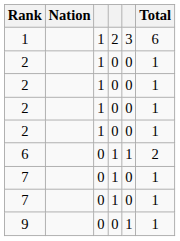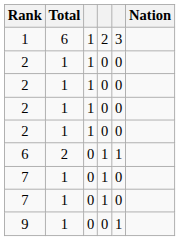 <table class="wikitable" style="text-align:center">
 <tr>
 <th>Rank</th>
-<th>Nation</th>
+<th>Total</th>
 <th></th>
 <th></th>
 <th></th>
-<th>Total</th>
+<th>Nation</th>
 </tr>
 <tr>
 <td>1</td>
-<td align="left"></td>
+<td>6</td>
 <td>1</td>
 <td>2</td>
 <td>3</td>
-<td>6</td>
+<td align="left"></td>
 </tr>
 <tr>
 <td>2</td>
+<td>1</td>
+<td>1</td>
+<td>0</td>
+<td>0</td>
 <td align="left"></td>
+</tr>
+<tr>
+<td>2</td>
+<td>1</td>
+<td>1</td>
+<td>0</td>
+<td>0</td>
+<td align="left"></td>
+</tr>
+<tr>
+<td>2</td>
+<td>1</td>
+<td>1</td>
+<td>0</td>
+<td>0</td>
+<td align="left"></td>
+</tr>
+<tr>
+<td>2</td>
+<td>1</td>
+<td>1</td>
+<td>0</td>
+<td>0</td>
+<td align="left"></td>
+</tr>
+<tr>
+<td>6</td>
+<td>2</td>
+<td>0</td>
+<td>1</td>
+<td>1</td>
+<td align="left"></td>
+</tr>
+<tr>
+<td>7</td>
+<td>1</td>
+<td>0</td>
+<td>1</td>
+<td>0</td>
+<td align="left"></td>
+</tr>
+<tr>
+<td>7</td>
+<td>1</td>
+<td>0</td>
+<td>1</td>
+<td>0</td>
+<td align="left"></td>
+</tr>
+<tr>
+<td>9</td>
 <td>1</td>
 <td>0</td>
 <td>0</td>
 <td>1</td>
-</tr>
-<tr>
-<td>2</td>
 <td align="left"></td>
-<td>1</td>
-<td>0</td>
-<td>0</td>
-<td>1</td>
-</tr>
-<tr>
-<td>2</td>
-<td align="left"></td>
-<td>1</td>
-<td>0</td>
-<td>0</td>
-<td>1</td>
-</tr>
-<tr>
-<td>2</td>
-<td align="left"></td>
-<td>1</td>
-<td>0</td>
-<td>0</td>
-<td>1</td>
-</tr>
-<tr>
-<td>6</td>
-<td align="left"></td>
-<td>0</td>
-<td>1</td>
-<td>1</td>
-<td>2</td>
-</tr>
-<tr>
-<td>7</td>
-<td align="left"></td>
-<td>0</td>
-<td>1</td>
-<td>0</td>
-<td>1</td>
-</tr>
-<tr>
-<td>7</td>
-<td align="left"></td>
-<td>0</td>
-<td>1</td>
-<td>0</td>
-<td>1</td>
-</tr>
-<tr>
-<td>9</td>
-<td align="left"></td>
-<td>0</td>
-<td>0</td>
-<td>1</td>
-<td>1</td>
 </tr>
 </table>
